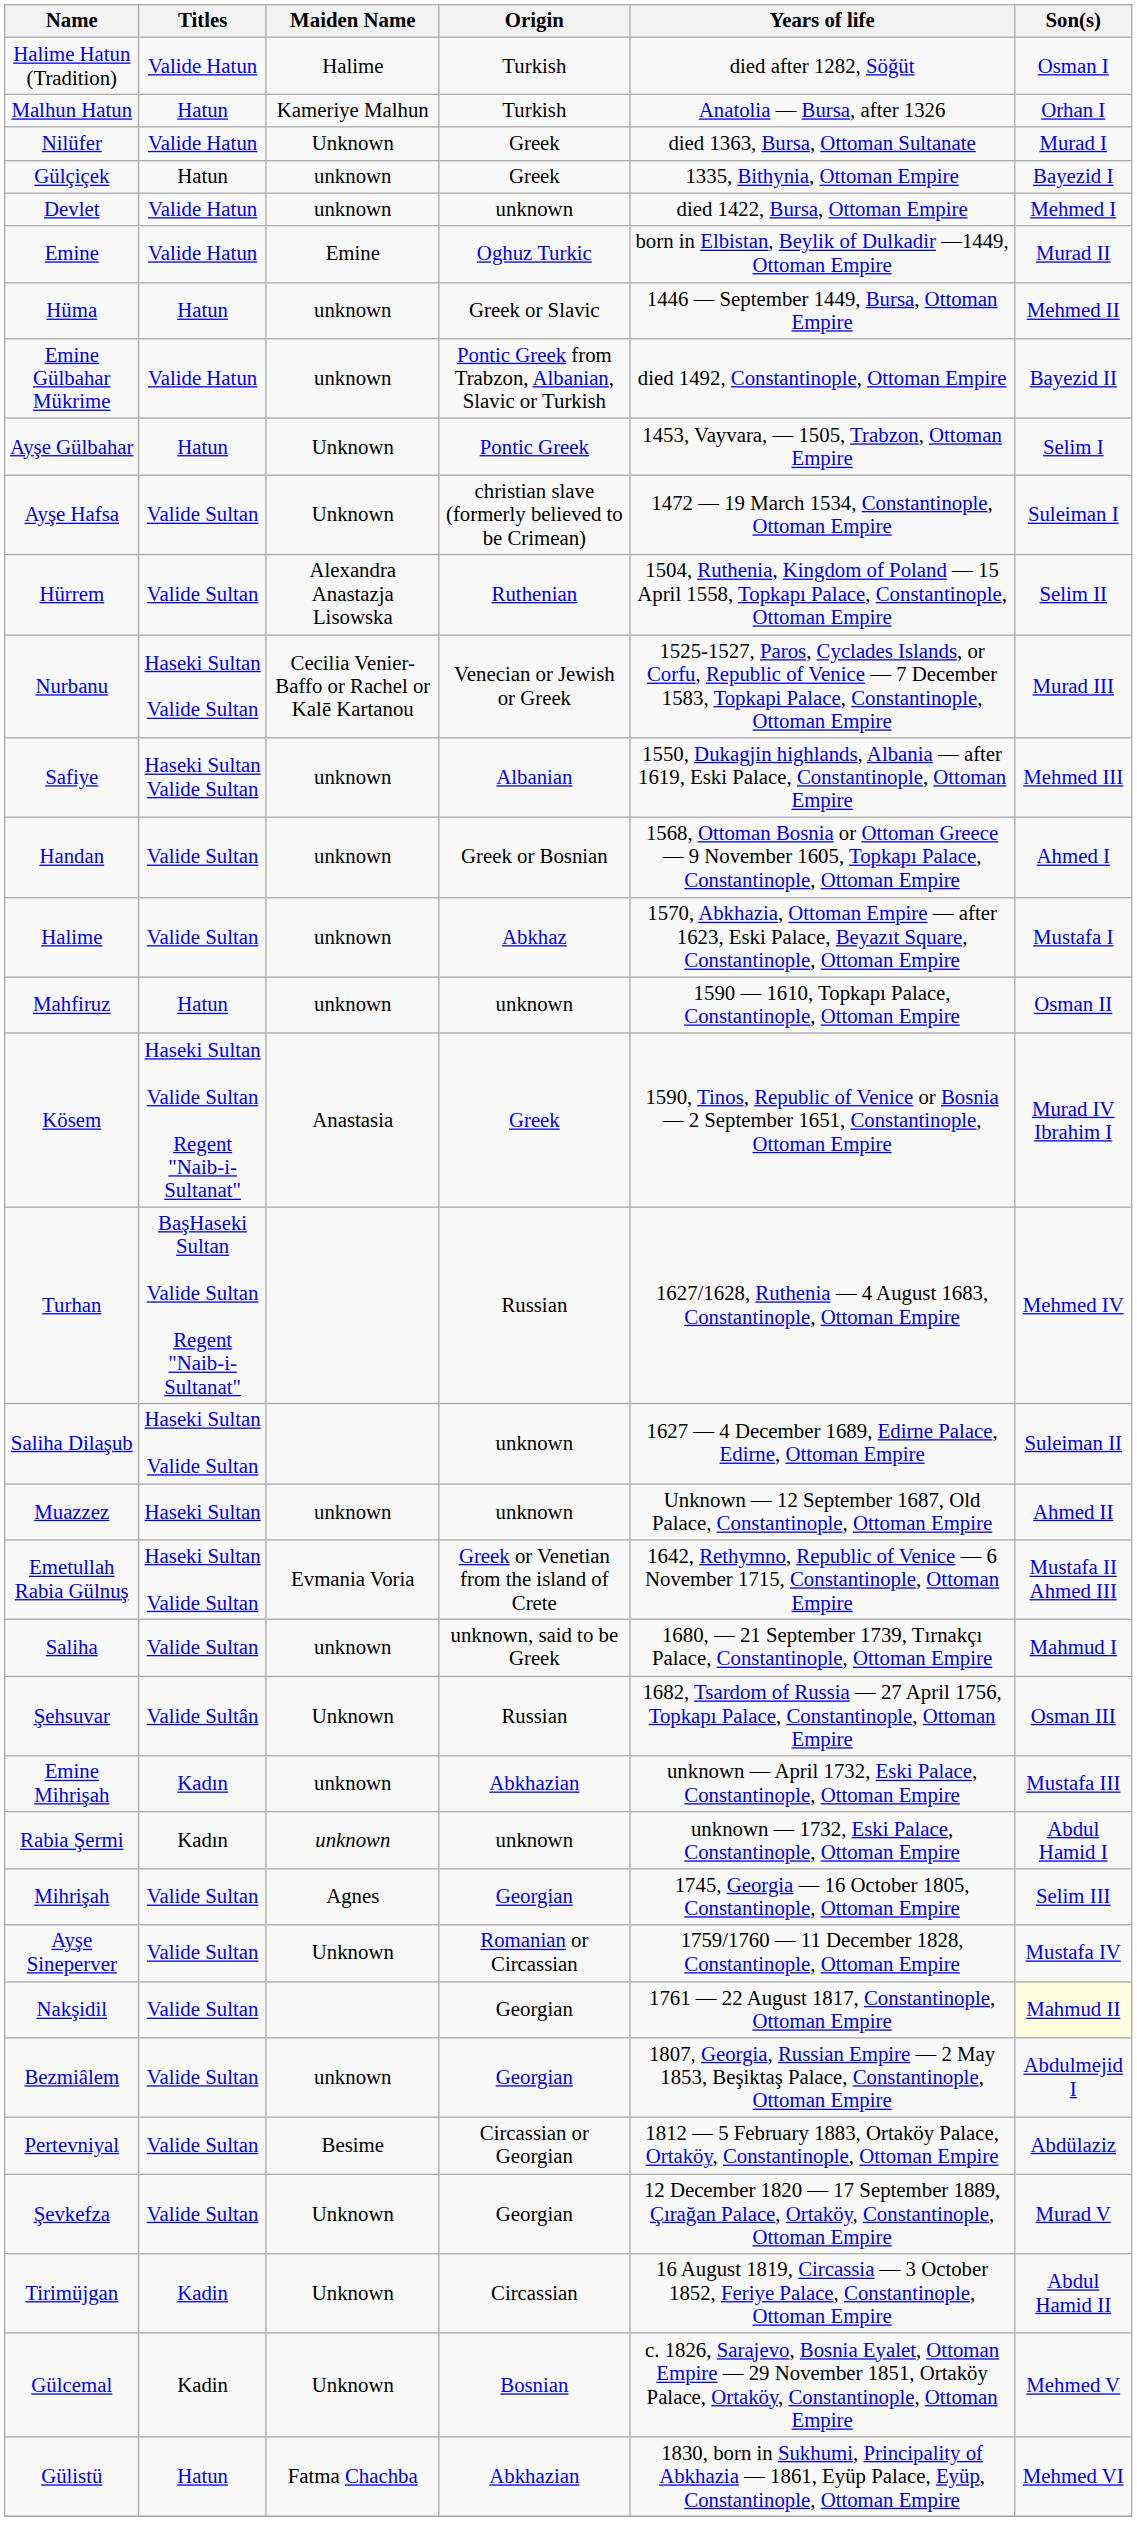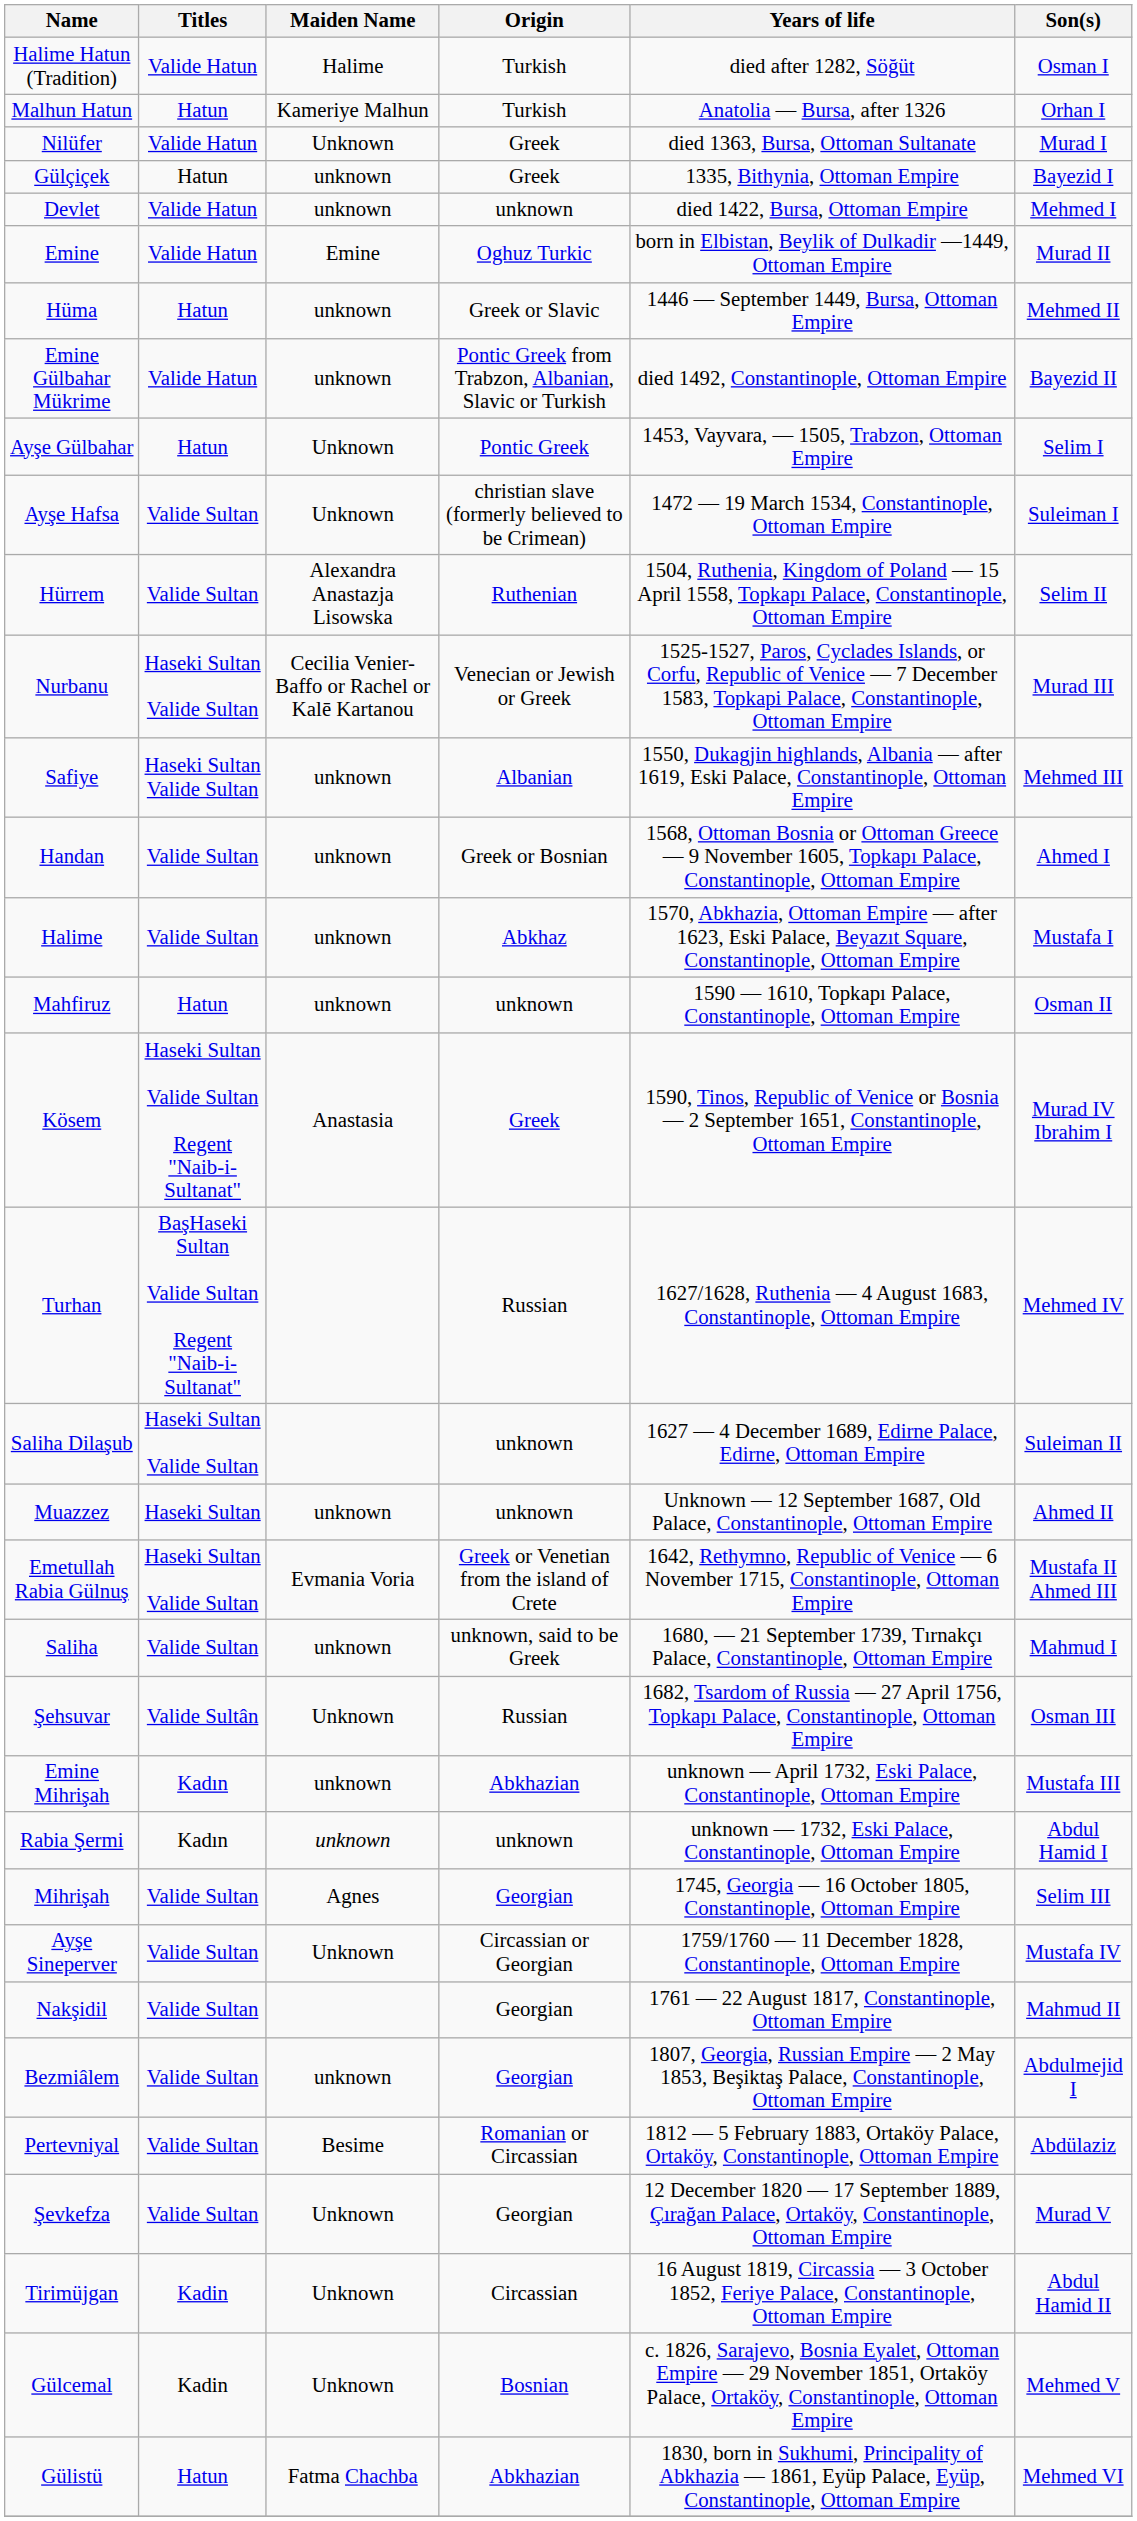 <table class="wikitable sortable">
 <tr>
 <th>Name</th>
 <th>Titles</th>
 <th>Maiden Name</th>
 <th>Origin</th>
 <th>Years of life</th>
 <th>Son(s)</th>
 </tr>
 <tr>
 <td align="center"><a href='#'>Halime Hatun</a><br>(Tradition)</td>
 <td align=center><a href='#'>Valide Hatun</a><br></td>
 <td align="center">Halime</td>
 <td align="center">Turkish</td>
 <td align="center">died after 1282, <a href='#'>Söğüt</a></td>
 <td align="center"><a href='#'>Osman I</a></td>
 </tr>
 <tr>
 <td align="center"><a href='#'>Malhun Hatun</a></td>
 <td align="center"><a href='#'>Hatun</a></td>
 <td align="center">Kameriye Malhun</td>
 <td align="center">Turkish</td>
 <td align="center"><a href='#'>Anatolia</a> — <a href='#'>Bursa</a>, after 1326</td>
 <td align="center"><a href='#'>Orhan I</a></td>
 </tr>
 <tr>
 <td align=center><a href='#'>Nilüfer</a></td>
 <td align=center><a href='#'>Valide Hatun</a><br></td>
 <td align=center>Unknown</td>
 <td align=center>Greek</td>
 <td align=center>died  1363, <a href='#'>Bursa</a>, <a href='#'>Ottoman Sultanate</a></td>
 <td align=center><a href='#'>Murad I</a></td>
 </tr>
 <tr>
 <td align=center><a href='#'>Gülçiçek</a></td>
 <td align=center>Hatun</td>
 <td align=center>unknown</td>
 <td align=center>Greek</td>
 <td align=center>1335, <a href='#'>Bithynia</a>, <a href='#'>Ottoman Empire</a></td>
 <td align=center><a href='#'>Bayezid I</a></td>
 </tr>
 <tr>
 <td align=center><a href='#'>Devlet</a></td>
 <td align=center><a href='#'>Valide Hatun</a><br></td>
 <td align=center>unknown</td>
 <td align=center>unknown</td>
 <td align=center>died  1422, <a href='#'>Bursa</a>, <a href='#'>Ottoman Empire</a></td>
 <td align=center><a href='#'>Mehmed I</a></td>
 </tr>
 <tr>
 <td align=center><a href='#'>Emine</a></td>
 <td align=center><a href='#'>Valide Hatun</a><br></td>
 <td align=center>Emine</td>
 <td align=center><a href='#'>Oghuz Turkic</a></td>
 <td align=center>born in <a href='#'>Elbistan</a>, <a href='#'>Beylik of Dulkadir</a> —1449, <a href='#'>Ottoman Empire</a></td>
 <td align=center><a href='#'>Murad II</a></td>
 </tr>
 <tr>
 <td align=center><a href='#'>Hüma</a></td>
 <td align="center"><a href='#'>Hatun</a></td>
 <td align=center>unknown</td>
 <td align=center>Greek or Slavic </td>
 <td align=center>1446 — September 1449, <a href='#'>Bursa</a>, <a href='#'>Ottoman Empire</a></td>
 <td align=center><a href='#'>Mehmed II</a></td>
 </tr>
 <tr>
 <td align=center><a href='#'>Emine Gülbahar Mükrime</a></td>
 <td align=center><a href='#'>Valide Hatun</a><br></td>
 <td align=center>unknown</td>
 <td align=center><a href='#'>Pontic Greek</a> from Trabzon, <a href='#'>Albanian</a>, Slavic or Turkish</td>
 <td align=center>died  1492, <a href='#'>Constantinople</a>, <a href='#'>Ottoman Empire</a></td>
 <td align=center><a href='#'>Bayezid II</a></td>
 </tr>
 <tr>
 <td align=center><a href='#'>Ayşe Gülbahar</a></td>
 <td align=center><a href='#'>Hatun</a></td>
 <td align=center>Unknown</td>
 <td align=center><a href='#'>Pontic Greek</a></td>
 <td align=center> 1453, Vayvara, — 1505, <a href='#'>Trabzon</a>, <a href='#'>Ottoman Empire</a></td>
 <td align=center><a href='#'>Selim I</a></td>
 </tr>
 <tr>
 <td align=center><a href='#'>Ayşe Hafsa</a></td>
 <td align=center><a href='#'>Valide Sultan</a><br></td>
 <td align=center>Unknown</td>
 <td align=center>christian slave (formerly believed to be Crimean)</td>
 <td align=center> 1472 — 19 March 1534, <a href='#'>Constantinople</a>, <a href='#'>Ottoman Empire</a></td>
 <td align=center><a href='#'>Suleiman I</a></td>
 </tr>
 <tr>
 <td align=center><a href='#'>Hürrem</a></td>
 <td align=center><a href='#'>Valide Sultan</a><br></td>
 <td align=center>Alexandra Anastazja  Lisowska</td>
 <td align=center><a href='#'>Ruthenian</a></td>
 <td align=center> 1504, <a href='#'>Ruthenia</a>, <a href='#'>Kingdom of Poland</a> — 15 April 1558, <a href='#'>Topkapı Palace</a>, <a href='#'>Constantinople</a>, <a href='#'>Ottoman Empire</a></td>
 <td align=center><a href='#'>Selim II</a></td>
 </tr>
 <tr>
 <td align=center><a href='#'>Nurbanu</a></td>
 <td align=center><a href='#'>Haseki Sultan</a><br><br><a href='#'>Valide Sultan</a><br></td>
 <td align=center>Cecilia Venier-Baffo or Rachel or Kalē Kartanou</td>
 <td align=center>Venecian or Jewish or Greek</td>
 <td align=center> 1525-1527, <a href='#'>Paros</a>, <a href='#'>Cyclades Islands</a>, or <a href='#'>Corfu</a>, <a href='#'>Republic of Venice</a> — 7 December 1583, <a href='#'>Topkapi Palace</a>, <a href='#'>Constantinople</a>, <a href='#'>Ottoman Empire</a></td>
 <td align=center><a href='#'>Murad III</a></td>
 </tr>
 <tr>
 <td align=center><a href='#'>Safiye</a></td>
 <td align=center><a href='#'>Haseki Sultan</a><br><a href='#'>Valide Sultan</a><br></td>
 <td align=center>unknown</td>
 <td align=center><a href='#'>Albanian</a></td>
 <td align=center> 1550, <a href='#'>Dukagjin highlands</a>, <a href='#'>Albania</a> —  after 1619, Eski Palace, <a href='#'>Constantinople</a>, <a href='#'>Ottoman Empire</a></td>
 <td align=center><a href='#'>Mehmed III</a></td>
 </tr>
 <tr>
 <td align=center><a href='#'>Handan</a></td>
 <td align=center><a href='#'>Valide Sultan</a><br></td>
 <td align=center>unknown</td>
 <td align=center>Greek or Bosnian</td>
 <td align=center> 1568, <a href='#'>Ottoman Bosnia</a> or <a href='#'>Ottoman Greece</a> — 9 November 1605, <a href='#'>Topkapı Palace</a>, <a href='#'>Constantinople</a>, <a href='#'>Ottoman Empire</a></td>
 <td align=center><a href='#'>Ahmed I</a></td>
 </tr>
 <tr>
 <td align=center><a href='#'>Halime</a></td>
 <td align=center><a href='#'>Valide Sultan</a><br></td>
 <td align=center>unknown</td>
 <td align=center><a href='#'>Abkhaz</a> <br></td>
 <td align=center> 1570, <a href='#'>Abkhazia</a>, <a href='#'>Ottoman Empire</a> — after 1623, Eski Palace, <a href='#'>Beyazıt Square</a>, <a href='#'>Constantinople</a>, <a href='#'>Ottoman Empire</a></td>
 <td align=center><a href='#'>Mustafa I</a></td>
 </tr>
 <tr>
 <td align=center><a href='#'>Mahfiruz</a></td>
 <td align=center><a href='#'>Hatun</a></td>
 <td align=center>unknown</td>
 <td align=center>unknown</td>
 <td align=center> 1590 —  1610, Topkapı Palace, <a href='#'>Constantinople</a>, <a href='#'>Ottoman Empire</a></td>
 <td align=center><a href='#'>Osman II</a></td>
 </tr>
 <tr>
 <td align=center><a href='#'>Kösem</a></td>
 <td align=center><a href='#'>Haseki Sultan</a><br><br><a href='#'>Valide Sultan</a><br><br><a href='#'>Regent "Naib-i-Sultanat"</a><br></td>
 <td align=center>Anastasia</td>
 <td align=center><a href='#'>Greek</a></td>
 <td align=center> 1590, <a href='#'>Tinos</a>, <a href='#'>Republic of Venice</a> or <a href='#'>Bosnia</a> — 2 September 1651, <a href='#'>Constantinople</a>, <a href='#'>Ottoman Empire</a></td>
 <td align=center><a href='#'>Murad IV</a><br><a href='#'>Ibrahim I</a></td>
 </tr>
 <tr>
 <td align=center><a href='#'>Turhan</a></td>
 <td align=center><a href='#'>BaşHaseki Sultan</a><br><br><a href='#'>Valide Sultan</a><br><br><a href='#'>Regent "Naib-i-Sultanat"</a><br></td>
 <td align=center></td>
 <td align=center>Russian</td>
 <td align=center> 1627/1628, <a href='#'>Ruthenia</a> — 4 August 1683, <a href='#'>Constantinople</a>, <a href='#'>Ottoman Empire</a></td>
 <td align=center><a href='#'>Mehmed IV</a></td>
 </tr>
 <tr>
 <td align=center><a href='#'>Saliha Dilaşub</a></td>
 <td align=center><a href='#'>Haseki Sultan</a><br><br><a href='#'>Valide Sultan</a><br></td>
 <td align=center></td>
 <td align=center>unknown</td>
 <td align=center> 1627 — 4 December 1689, <a href='#'>Edirne Palace</a>, <a href='#'>Edirne</a>, <a href='#'>Ottoman Empire</a></td>
 <td align=center><a href='#'>Suleiman II</a></td>
 </tr>
 <tr>
 <td align=center><a href='#'>Muazzez</a></td>
 <td align=center><a href='#'>Haseki Sultan</a><br></td>
 <td align=center>unknown</td>
 <td align=center>unknown <br></td>
 <td align=center>Unknown — 12 September 1687, Old Palace, <a href='#'>Constantinople</a>, <a href='#'>Ottoman Empire</a></td>
 <td align=center><a href='#'>Ahmed II</a></td>
 </tr>
 <tr>
 <td align=center><a href='#'>Emetullah Rabia Gülnuş</a></td>
 <td align=center><a href='#'>Haseki Sultan</a><br><br><a href='#'>Valide Sultan</a><br></td>
 <td align=center>Evmania Voria</td>
 <td align=center><a href='#'>Greek</a> or Venetian from the island of Crete</td>
 <td align=center> 1642, <a href='#'>Rethymno</a>, <a href='#'>Republic of Venice</a> — 6 November 1715, <a href='#'>Constantinople</a>, <a href='#'>Ottoman Empire</a></td>
 <td align=center><a href='#'>Mustafa II</a><br><a href='#'>Ahmed III</a></td>
 </tr>
 <tr>
 <td align=center><a href='#'>Saliha</a></td>
 <td align=center><a href='#'>Valide Sultan</a><br></td>
 <td align=center>unknown</td>
 <td align=center>unknown, said to be Greek</td>
 <td align=center> 1680,  — 21 September 1739, Tırnakçı Palace, <a href='#'>Constantinople</a>, <a href='#'>Ottoman Empire</a></td>
 <td align=center><a href='#'>Mahmud I</a></td>
 </tr>
 <tr>
 <td align=center><a href='#'>Şehsuvar</a></td>
 <td align=center><a href='#'>Valide Sultân</a><br></td>
 <td align=center>Unknown</td>
 <td align=center>Russian</td>
 <td align=center><abbr></abbr> 1682, <a href='#'>Tsardom of Russia</a> — 27 April 1756, <a href='#'>Topkapı Palace</a>, <a href='#'>Constantinople</a>, <a href='#'>Ottoman Empire</a></td>
 <td align=center><a href='#'>Osman III</a></td>
 </tr>
 <tr>
 <td align=center><a href='#'>Emine Mihrişah</a></td>
 <td align=center><a href='#'>Kadın</a></td>
 <td align=center>unknown</td>
 <td align=center><a href='#'>Abkhazian</a></td>
 <td align=center>unknown —  April 1732, <a href='#'>Eski Palace</a>, <a href='#'>Constantinople</a>, <a href='#'>Ottoman Empire</a></td>
 <td align=center><a href='#'>Mustafa III</a></td>
 </tr>
 <tr>
 <td align=center><a href='#'>Rabia Şermi</a></td>
 <td align=center>Kadın</td>
 <td align=center><em>unknown</em></td>
 <td align=center>unknown</td>
 <td align=center>unknown —  1732, <a href='#'>Eski Palace</a>, <a href='#'>Constantinople</a>, <a href='#'>Ottoman Empire</a></td>
 <td align=center><a href='#'>Abdul Hamid I</a></td>
 </tr>
 <tr>
 <td align=center><a href='#'>Mihrişah</a></td>
 <td align=center><a href='#'>Valide Sultan</a><br></td>
 <td align=center>Agnes</td>
 <td align=center><a href='#'>Georgian</a></td>
 <td align=center><abbr></abbr> 1745, <a href='#'>Georgia</a> — 16 October 1805, <a href='#'>Constantinople</a>, <a href='#'>Ottoman Empire</a></td>
 <td align=center><a href='#'>Selim III</a></td>
 </tr>
 <tr>
 <td align=center><a href='#'>Ayşe Sineperver</a></td>
 <td align=center><a href='#'>Valide Sultan</a><br></td>
 <td align=center>Unknown</td>
-<td align=center><a href='#'>Romanian</a> or Circassian</td>
+<td align=center>Circassian or Georgian</td>
 <td align=center> 1759/1760 — 11 December 1828, <a href='#'>Constantinople</a>, <a href='#'>Ottoman Empire</a></td>
 <td align=center><a href='#'>Mustafa IV</a></td>
 </tr>
 <tr>
 <td align=center><a href='#'>Nakşidil</a></td>
 <td align=center><a href='#'>Valide Sultan</a><br></td>
 <td align=center></td>
 <td align=center>Georgian</td>
 <td align=center> 1761 — 22 August 1817, <a href='#'>Constantinople</a>, <a href='#'>Ottoman Empire</a></td>
-<td align=center style="background: lightyellow;"><a href='#'>Mahmud II</a></td>
+<td align=center><a href='#'>Mahmud II</a></td>
 </tr>
 <tr>
 <td align=center><a href='#'>Bezmiâlem</a></td>
 <td align=center><a href='#'>Valide Sultan</a><br></td>
 <td align=center>unknown</td>
 <td align=center><a href='#'>Georgian</a></td>
 <td align=center> 1807, <a href='#'>Georgia</a>, <a href='#'>Russian Empire</a> — 2 May 1853, Beşiktaş Palace, <a href='#'>Constantinople</a>, <a href='#'>Ottoman Empire</a></td>
 <td align=center><a href='#'>Abdulmejid I</a></td>
 </tr>
 <tr>
 <td align=center><a href='#'>Pertevniyal</a></td>
 <td align=center><a href='#'>Valide Sultan</a><br></td>
 <td align=center>Besime</td>
-<td align=center>Circassian or Georgian</td>
+<td align=center><a href='#'>Romanian</a> or Circassian</td>
 <td align=center> 1812 — 5 February 1883, Ortaköy Palace, <a href='#'>Ortaköy</a>, <a href='#'>Constantinople</a>, <a href='#'>Ottoman Empire</a></td>
 <td align=center><a href='#'>Abdülaziz</a></td>
 </tr>
 <tr>
 <td align=center><a href='#'>Şevkefza</a></td>
 <td align=center><a href='#'>Valide Sultan</a><br></td>
 <td align=center>Unknown</td>
 <td align=center>Georgian</td>
 <td align=center>12 December 1820 — 17 September 1889, <a href='#'>Çırağan Palace</a>, <a href='#'>Ortaköy</a>, <a href='#'>Constantinople</a>, <a href='#'>Ottoman Empire</a></td>
 <td align=center><a href='#'>Murad V</a></td>
 </tr>
 <tr>
 <td align=center><a href='#'>Tirimüjgan</a></td>
 <td align=center><br><a href='#'>Kadin</a> <br><br></td>
 <td align=center>Unknown</td>
 <td align=center>Circassian</td>
 <td align=center>16 August 1819, <a href='#'>Circassia</a> — 3 October 1852, <a href='#'>Feriye Palace</a>, <a href='#'>Constantinople</a>, <a href='#'>Ottoman Empire</a></td>
 <td align=center><a href='#'>Abdul Hamid II</a></td>
 </tr>
 <tr>
 <td align=center><a href='#'>Gülcemal</a></td>
 <td align=center>Kadin</td>
 <td align=center>Unknown</td>
 <td align=center><a href='#'>Bosnian</a></td>
 <td align=center><abbr>c.</abbr> 1826, <a href='#'>Sarajevo</a>, <a href='#'>Bosnia Eyalet</a>, <a href='#'>Ottoman Empire</a> — 29 November 1851, Ortaköy Palace, <a href='#'>Ortaköy</a>, <a href='#'>Constantinople</a>, <a href='#'>Ottoman Empire</a></td>
 <td align=center><a href='#'>Mehmed V</a></td>
 </tr>
 <tr>
 <td align=center><a href='#'>Gülistü</a></td>
 <td align=center><a href='#'>Hatun</a></td>
 <td align=center>Fatma <a href='#'>Chachba</a></td>
 <td align=center><a href='#'>Abkhazian</a></td>
 <td align=center>1830, born in <a href='#'>Sukhumi</a>, <a href='#'>Principality of Abkhazia</a> — 1861, Eyüp Palace, <a href='#'>Eyüp</a>, <a href='#'>Constantinople</a>, <a href='#'>Ottoman Empire</a></td>
 <td align=center><a href='#'>Mehmed VI</a></td>
 </tr>
 <tr>
 </tr>
 </table>
